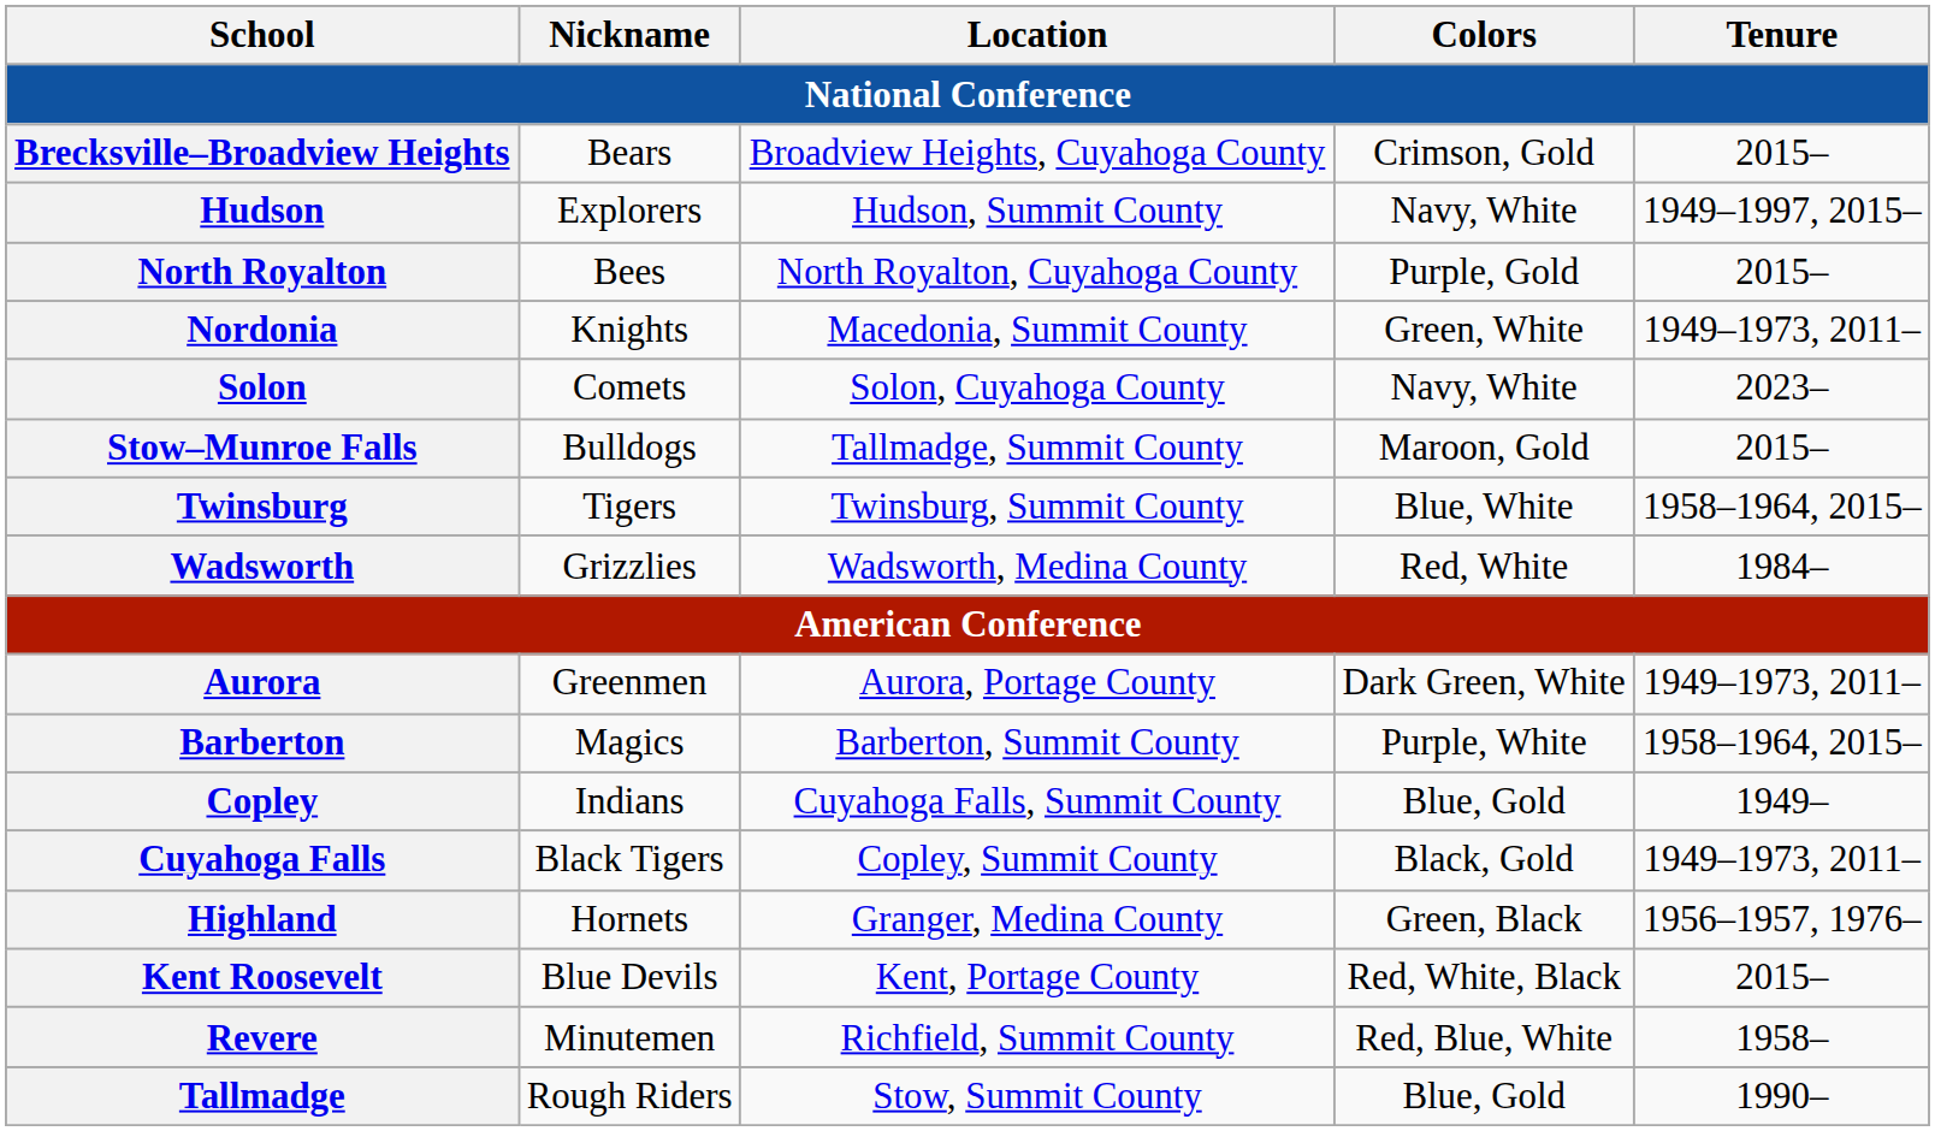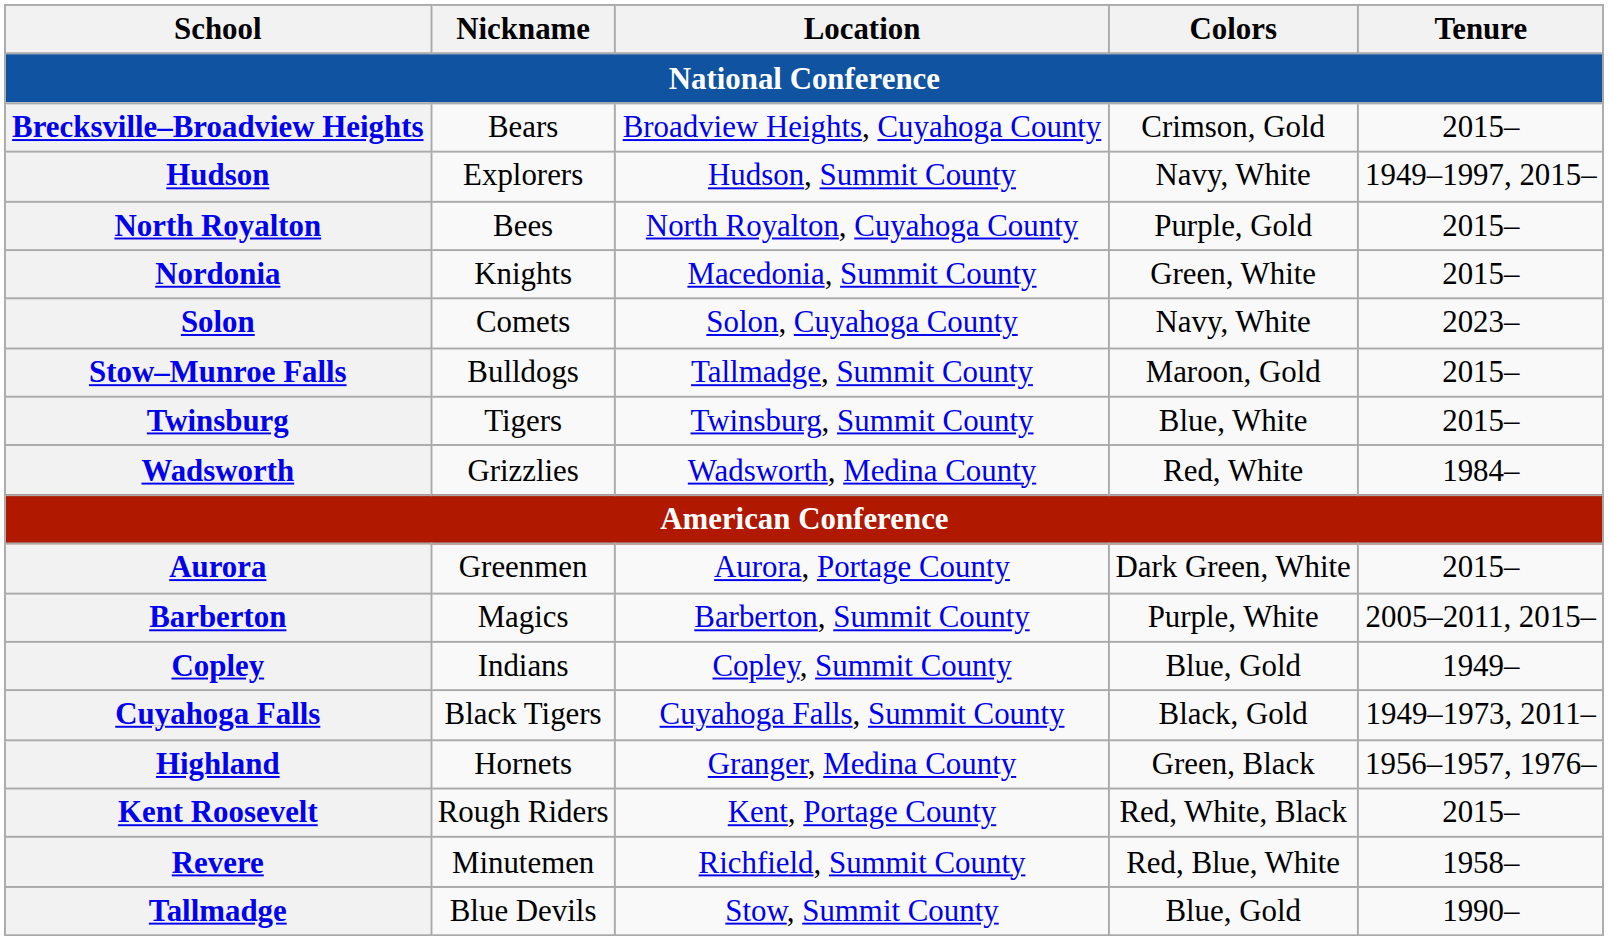 <table class="wikitable sortable" style="text-align:center">
 <tr>
 <th>School</th>
 <th>Nickname</th>
 <th>Location</th>
 <th>Colors</th>
 <th>Tenure</th>
 </tr>
 <tr>
 <th colspan=7 style="color:#FFFFFF; background:#0F53A1">National Conference</th>
 </tr>
 <tr>
 <th><a href='#'>Brecksville–Broadview Heights</a></th>
 <td>Bears</td>
 <td><a href='#'>Broadview Heights</a>, <a href='#'>Cuyahoga County</a></td>
 <td>Crimson, Gold<br>  </td>
 <td>2015–</td>
 </tr>
 <tr>
 <th><a href='#'>Hudson</a></th>
 <td>Explorers</td>
 <td><a href='#'>Hudson</a>, <a href='#'>Summit County</a></td>
 <td>Navy, White<br> </td>
 <td>1949–1997, 2015–</td>
 </tr>
 <tr>
 <th><a href='#'>North Royalton</a></th>
 <td>Bees</td>
 <td><a href='#'>North Royalton</a>, <a href='#'>Cuyahoga County</a></td>
 <td>Purple, Gold<br>  </td>
 <td>2015–</td>
 </tr>
 <tr>
 <th><a href='#'>Nordonia</a></th>
 <td>Knights</td>
 <td><a href='#'>Macedonia</a>, <a href='#'>Summit County</a></td>
 <td>Green, White<br> </td>
-<td>1949–1973, 2011–</td>
+<td>2015–</td>
 </tr>
 <tr>
 <th><a href='#'>Solon</a></th>
 <td>Comets</td>
 <td><a href='#'>Solon</a>,  <a href='#'>Cuyahoga County</a></td>
 <td>Navy, White<br> </td>
 <td>2023–</td>
 </tr>
 <tr>
 <th><a href='#'>Stow–Munroe Falls</a></th>
 <td>Bulldogs</td>
 <td><a href='#'>Tallmadge</a>, <a href='#'>Summit County</a></td>
 <td>Maroon, Gold<br> </td>
 <td>2015–</td>
 </tr>
 <tr>
 <th><a href='#'>Twinsburg</a></th>
 <td>Tigers</td>
 <td><a href='#'>Twinsburg</a>, <a href='#'>Summit County</a></td>
 <td>Blue, White<br> </td>
-<td>1958–1964, 2015–</td>
+<td>2015–</td>
 </tr>
 <tr>
 <th><a href='#'>Wadsworth</a></th>
 <td>Grizzlies</td>
 <td><a href='#'>Wadsworth</a>, <a href='#'>Medina County</a></td>
 <td>Red, White<br> </td>
 <td>1984–</td>
 </tr>
 <tr class="sortbottom">
 <th colspan=7 style="color:#FFFFFF; background:#B11800">American Conference</th>
 </tr>
 <tr>
 <th><a href='#'>Aurora</a></th>
 <td>Greenmen</td>
 <td><a href='#'>Aurora</a>, <a href='#'>Portage County</a></td>
 <td>Dark Green, White <br>  </td>
-<td>1949–1973, 2011–</td>
+<td>2015–</td>
 </tr>
 <tr>
 <th><a href='#'>Barberton</a></th>
 <td>Magics</td>
 <td><a href='#'>Barberton</a>, <a href='#'>Summit County</a></td>
 <td>Purple, White<br>  </td>
-<td>1958–1964, 2015–</td>
+<td>2005–2011, 2015–</td>
 </tr>
 <tr>
 <th><a href='#'>Copley</a></th>
 <td>Indians</td>
-<td><a href='#'>Cuyahoga Falls</a>, <a href='#'>Summit County</a></td>
+<td><a href='#'>Copley</a>, <a href='#'>Summit County</a></td>
 <td>Blue, Gold<br>  </td>
 <td>1949–</td>
 </tr>
 <tr>
 <th><a href='#'>Cuyahoga Falls</a></th>
 <td>Black Tigers</td>
-<td><a href='#'>Copley</a>, <a href='#'>Summit County</a></td>
+<td><a href='#'>Cuyahoga Falls</a>, <a href='#'>Summit County</a></td>
 <td>Black, Gold<br> </td>
 <td>1949–1973, 2011–</td>
 </tr>
 <tr>
 <th><a href='#'>Highland</a></th>
 <td>Hornets</td>
 <td><a href='#'>Granger</a>, <a href='#'>Medina County</a></td>
 <td>Green, Black<br> </td>
 <td>1956–1957, 1976–</td>
 </tr>
 <tr>
 <th><a href='#'>Kent Roosevelt</a></th>
-<td>Blue Devils</td>
+<td>Rough Riders</td>
 <td><a href='#'>Kent</a>, <a href='#'>Portage County</a></td>
 <td>Red, White, Black<br>   </td>
 <td>2015–</td>
 </tr>
 <tr>
 <th><a href='#'>Revere</a></th>
 <td>Minutemen</td>
 <td><a href='#'>Richfield</a>, <a href='#'>Summit County</a></td>
 <td>Red, Blue, White<br>  </td>
 <td>1958–</td>
 </tr>
 <tr>
 <th><a href='#'>Tallmadge</a></th>
-<td>Rough Riders</td>
+<td>Blue Devils</td>
 <td><a href='#'>Stow</a>, <a href='#'>Summit County</a></td>
 <td>Blue, Gold<br> </td>
 <td>1990–</td>
 </tr>
 </table>
